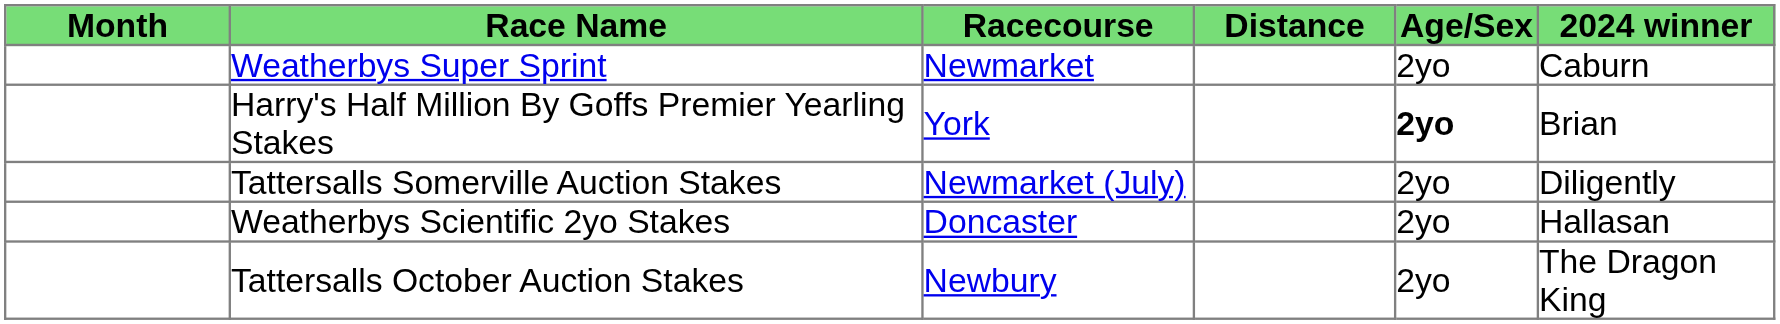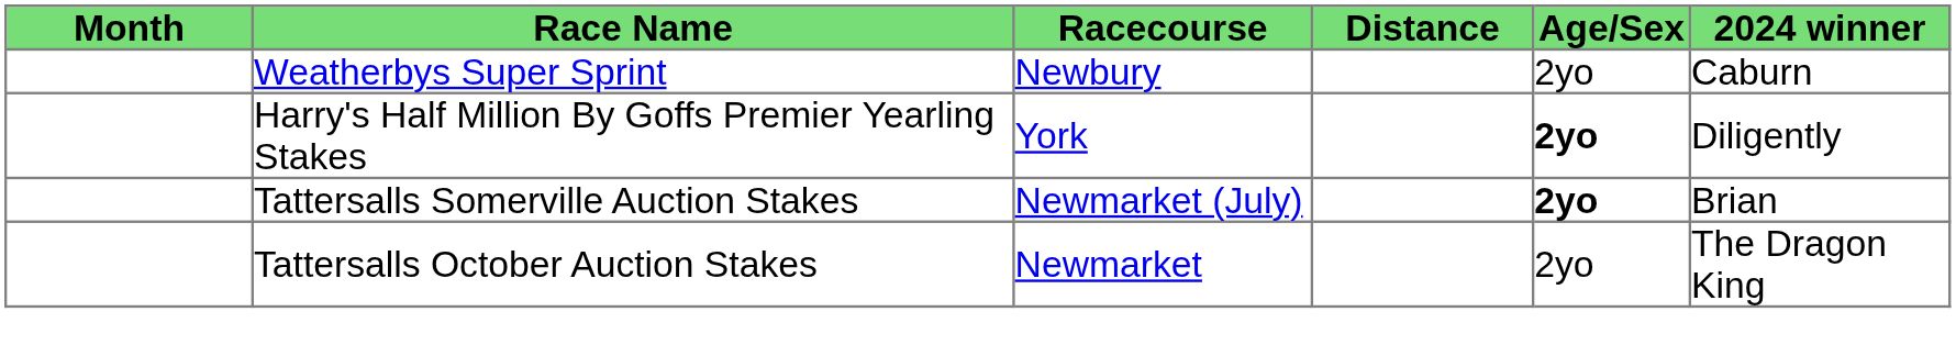 <table class = "sortable" | border="1" cellpadding="0" style="border-collapse: collapse; font-size:90%">
 <tr bgcolor="#77dd77" align="center">
 <th width="95px"><strong>Month</strong><br></th>
 <th width="295px"><strong>Race Name</strong><br></th>
 <th width="115px"><strong>Racecourse</strong><br></th>
 <th width="85px"><strong>Distance</strong> <br></th>
 <th width="60px"><strong>Age/Sex</strong><br></th>
 <th width="100px"><strong>2024 winner</strong><br></th>
 </tr>
 <tr>
 <td></td>
 <td><a href='#'>Weatherbys Super Sprint</a></td>
-<td><a href='#'>Newmarket</a></td>
+<td><a href='#'>Newbury</a></td>
 <td></td>
 <td>2yo</td>
 <td>Caburn</td>
 </tr>
 <tr>
 <td></td>
 <td>Harry's Half Million By Goffs Premier Yearling Stakes</td>
 <td><a href='#'>York</a></td>
 <td></td>
 <td><strong>2yo</strong></td>
-<td>Brian</td>
+<td>Diligently</td>
 </tr>
 <tr>
 <td></td>
 <td>Tattersalls Somerville Auction Stakes</td>
 <td><a href='#'>Newmarket (July)</a></td>
 <td></td>
-<td>2yo</td>
-<td>Diligently</td>
-</tr>
-<tr>
-<td></td>
-<td>Weatherbys Scientific 2yo Stakes</td>
-<td><a href='#'>Doncaster</a></td>
-<td></td>
-<td>2yo</td>
-<td>Hallasan</td>
+<td><strong>2yo</strong></td>
+<td>Brian</td>
 </tr>
 <tr>
 <td></td>
 <td>Tattersalls October Auction Stakes</td>
-<td><a href='#'>Newbury</a></td>
+<td><a href='#'>Newmarket</a></td>
 <td></td>
 <td>2yo</td>
 <td>The Dragon King</td>
 </tr>
 </table>
